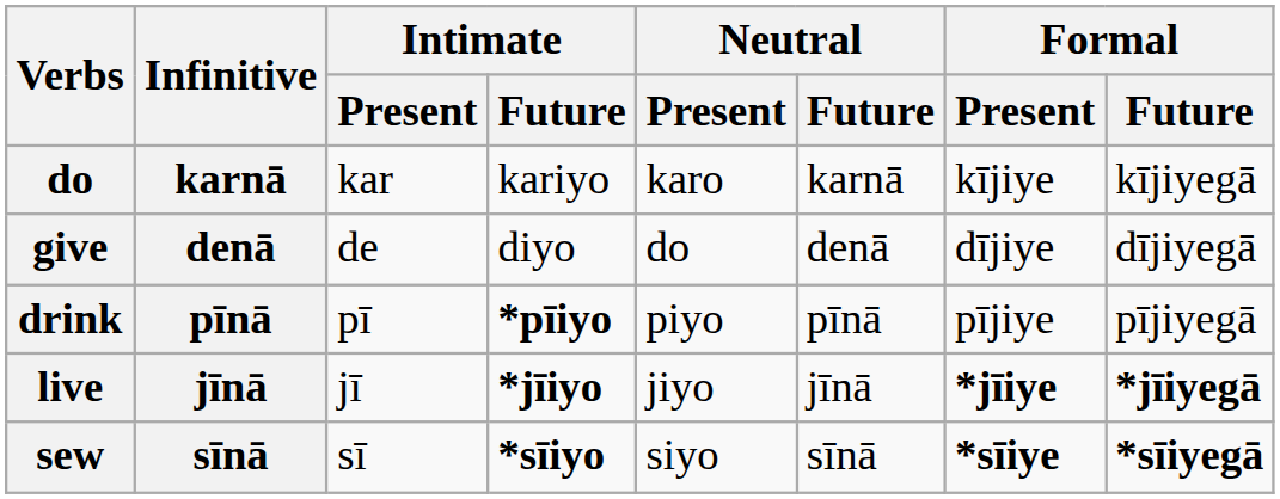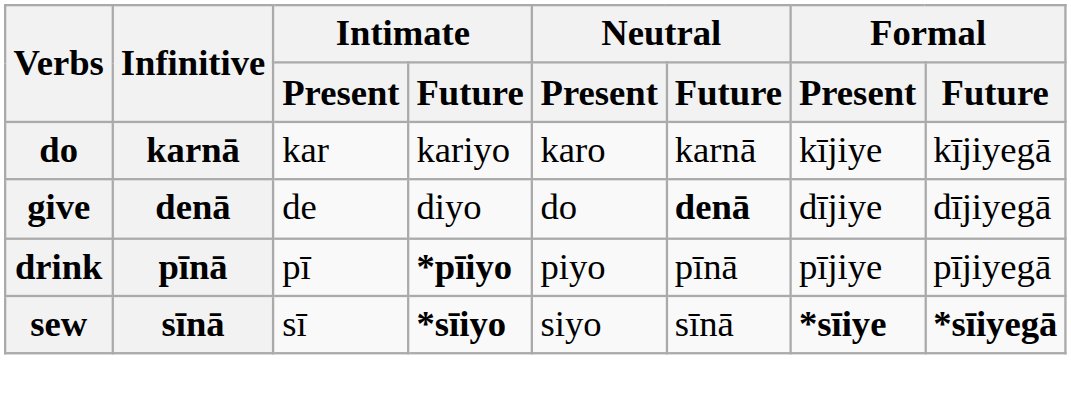 <table class="wikitable">
 <tr>
 <th rowspan="2">Verbs</th>
 <th rowspan="2">Infinitive</th>
 <th colspan="2">Intimate</th>
 <th colspan="2">Neutral</th>
 <th colspan="2">Formal</th>
 </tr>
 <tr>
 <th>Present</th>
 <th>Future</th>
 <th>Present</th>
 <th>Future</th>
 <th>Present</th>
 <th>Future</th>
 </tr>
 <tr>
 <th>do</th>
 <th>karnā</th>
 <td>kar</td>
 <td>kariyo</td>
 <td>karo</td>
 <td>karnā</td>
 <td>kījiye</td>
 <td>kījiyegā</td>
 </tr>
 <tr>
 <th>give</th>
 <th>denā</th>
 <td>de</td>
 <td>diyo</td>
 <td>do</td>
-<td>denā</td>
+<td><strong>denā</strong></td>
 <td>dījiye</td>
 <td>dījiyegā</td>
 </tr>
 <tr>
 <th>drink</th>
 <th>pīnā</th>
 <td>pī</td>
 <td><strong>*pīiyo</strong></td>
 <td>piyo</td>
 <td>pīnā</td>
 <td>pījiye</td>
 <td>pījiyegā</td>
 </tr>
 <tr>
-<th>live</th>
-<th>jīnā</th>
-<td>jī</td>
-<td><strong>*jīiyo</strong></td>
-<td>jiyo</td>
-<td>jīnā</td>
-<td><strong>*jīiye</strong></td>
-<td><strong>*jīiyegā</strong></td>
-</tr>
-<tr>
 <th>sew</th>
 <th>sīnā</th>
 <td>sī</td>
 <td><strong>*sīiyo</strong></td>
 <td>siyo</td>
 <td>sīnā</td>
 <td><strong>*sīiye</strong></td>
 <td><strong>*sīiyegā</strong></td>
 </tr>
 </table>
